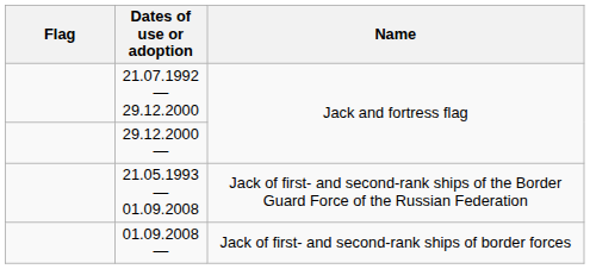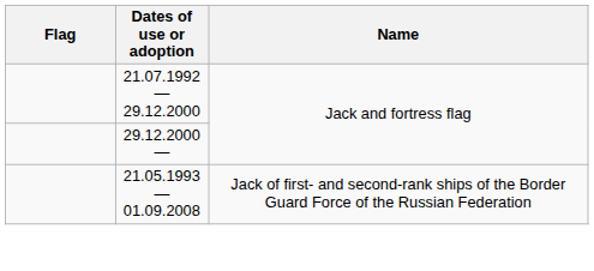 <table class="wikitable">
 <tr>
 <th width="110">Flag</th>
 <th width="90">Dates of use or adoption</th>
 <th width="400">Name</th>
 </tr>
 <tr style="text-align:center;">
 <td></td>
 <td>21.07.1992 — 29.12.2000</td>
 <td rowspan=2>Jack and fortress flag</td>
 </tr>
 <tr style="text-align:center;">
 <td></td>
 <td>29.12.2000 —</td>
 </tr>
 <tr style="text-align:center;">
 <td></td>
 <td>21.05.1993 — 01.09.2008</td>
 <td>Jack of first- and second-rank ships of the Border Guard Force of the Russian Federation</td>
 </tr>
-<tr style="text-align:center;">
-<td></td>
-<td>01.09.2008 —</td>
-<td>Jack of first- and second-rank ships of border forces</td>
-</tr>
 </table>
